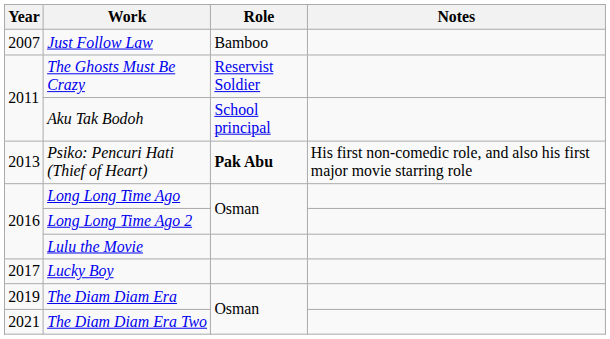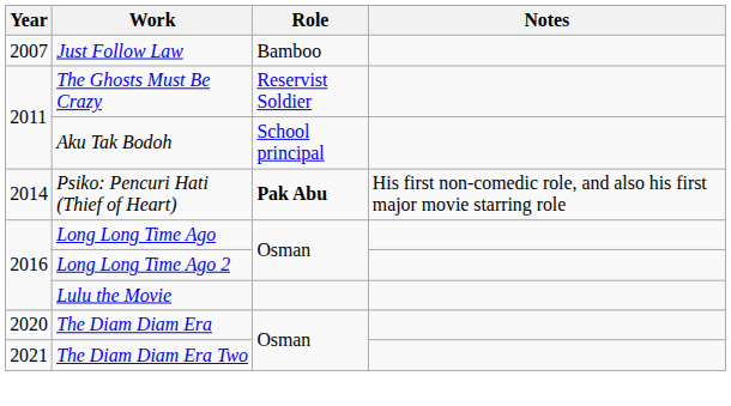 <table class="wikitable">
 <tr>
 <th>Year</th>
 <th>Work</th>
 <th>Role</th>
 <th>Notes</th>
 </tr>
 <tr>
 <td>2007</td>
 <td><em><a href='#'>Just Follow Law</a></em></td>
 <td>Bamboo</td>
 <td></td>
 </tr>
 <tr>
 <td rowspan="2">2011</td>
 <td><em><a href='#'>The Ghosts Must Be Crazy</a></em></td>
 <td><a href='#'>Reservist</a> <a href='#'>Soldier</a></td>
 <td></td>
 </tr>
 <tr>
 <td><em>Aku Tak Bodoh</em></td>
 <td><a href='#'>School principal</a></td>
 <td></td>
 </tr>
 <tr>
-<td>2013</td>
+<td>2014</td>
 <td><em>Psiko: Pencuri Hati (Thief of Heart)</em></td>
 <td><strong>Pak Abu</strong></td>
 <td>His first non-comedic role, and also his first major movie starring role</td>
 </tr>
 <tr>
 <td rowspan="3">2016</td>
 <td><em><a href='#'>Long Long Time Ago</a></em></td>
 <td rowspan="2">Osman</td>
 <td></td>
 </tr>
 <tr>
 <td><em><a href='#'>Long Long Time Ago 2</a></em></td>
 <td></td>
 </tr>
 <tr>
 <td><em><a href='#'>Lulu the Movie</a></em></td>
 <td></td>
 <td></td>
 </tr>
 <tr>
-<td>2017</td>
-<td><em><a href='#'>Lucky Boy</a></em></td>
-<td></td>
-<td></td>
-</tr>
-<tr>
-<td>2019</td>
+<td>2020</td>
 <td><em><a href='#'>The Diam Diam Era</a></em></td>
 <td rowspan="2">Osman</td>
 <td></td>
 </tr>
 <tr>
 <td>2021</td>
 <td><em><a href='#'>The Diam Diam Era Two</a></em></td>
 <td></td>
 </tr>
 </table>
